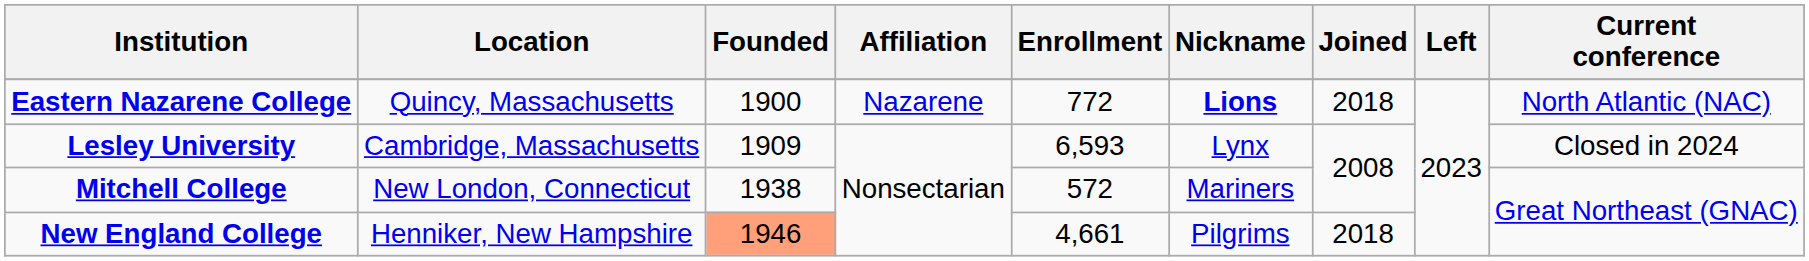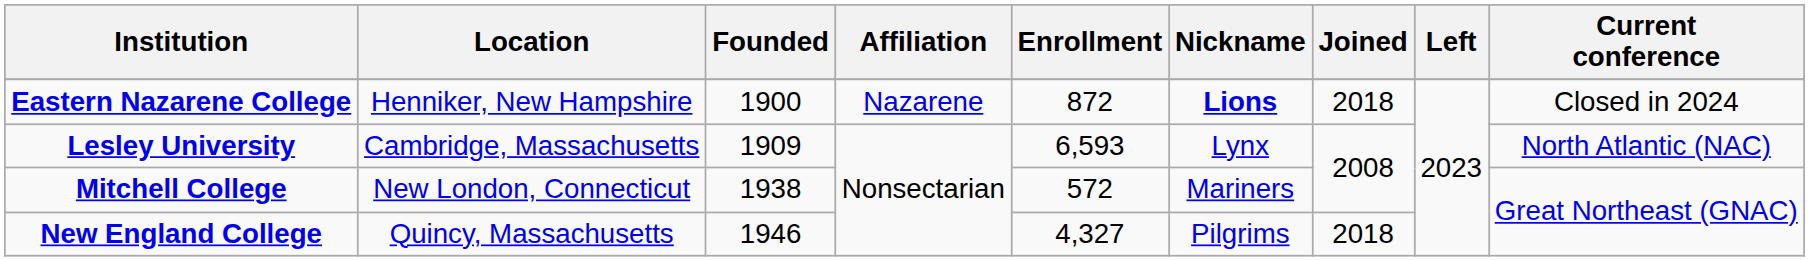 <table class="wikitable sortable" style="text-align:center">
 <tr>
 <th>Institution</th>
 <th>Location</th>
 <th>Founded</th>
 <th>Affiliation</th>
 <th>Enrollment</th>
 <th>Nickname</th>
 <th>Joined</th>
 <th>Left</th>
 <th>Current<br>conference</th>
 </tr>
 <tr>
 </tr>
 <tr>
 <td><strong><a href='#'>Eastern Nazarene College</a></strong></td>
-<td><a href='#'>Quincy, Massachusetts</a></td>
+<td><a href='#'>Henniker, New Hampshire</a></td>
 <td>1900</td>
 <td><a href='#'>Nazarene</a></td>
-<td>772</td>
+<td>872</td>
 <td><strong><a href='#'>Lions</a></strong></td>
 <td>2018</td>
 <td rowspan="4">2023</td>
-<td><a href='#'>North Atlantic (NAC)</a></td>
+<td>Closed in 2024</td>
 </tr>
 <tr>
 <td><strong><a href='#'>Lesley University</a></strong></td>
 <td><a href='#'>Cambridge, Massachusetts</a></td>
 <td>1909</td>
 <td rowspan="3">Nonsectarian</td>
 <td>6,593</td>
 <td><a href='#'>Lynx</a></td>
 <td rowspan="2">2008</td>
-<td>Closed in 2024</td>
+<td><a href='#'>North Atlantic (NAC)</a></td>
 </tr>
 <tr>
 <td><strong><a href='#'>Mitchell College</a></strong></td>
 <td><a href='#'>New London, Connecticut</a></td>
 <td>1938</td>
 <td>572</td>
 <td><a href='#'>Mariners</a></td>
 <td rowspan="2"><a href='#'>Great Northeast (GNAC)</a></td>
 </tr>
 <tr>
 <td><strong><a href='#'>New England College</a></strong></td>
-<td><a href='#'>Henniker, New Hampshire</a></td>
-<td style="background: lightsalmon;">1946</td>
-<td>4,661</td>
+<td><a href='#'>Quincy, Massachusetts</a></td>
+<td>1946</td>
+<td>4,327</td>
 <td><a href='#'>Pilgrims</a></td>
 <td>2018</td>
 </tr>
 </table>
